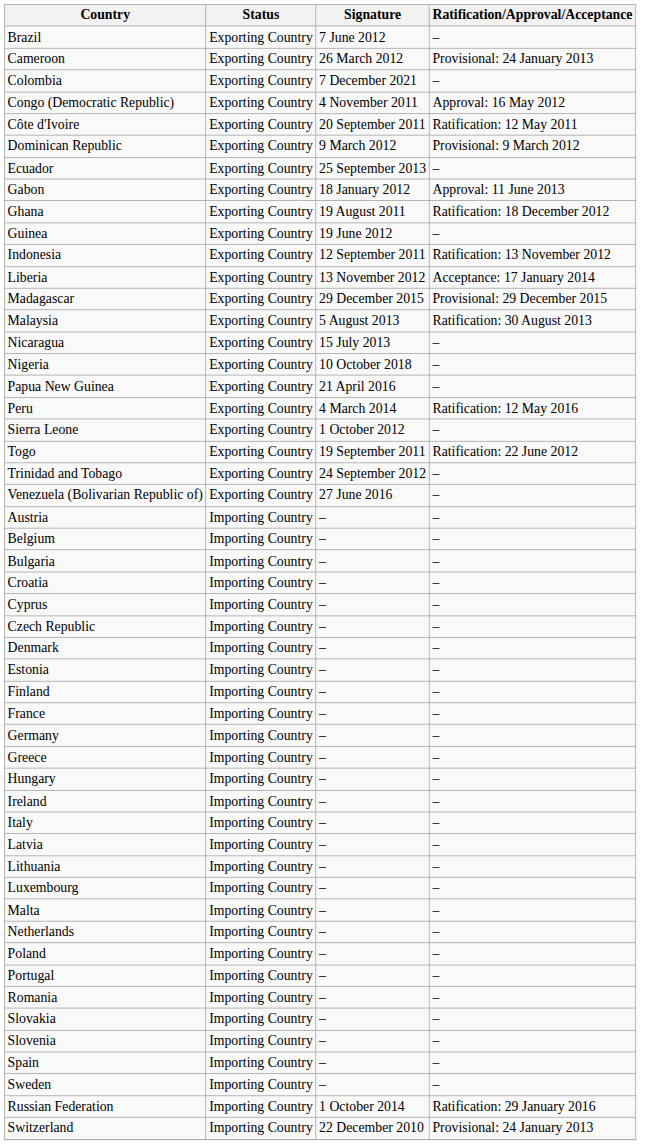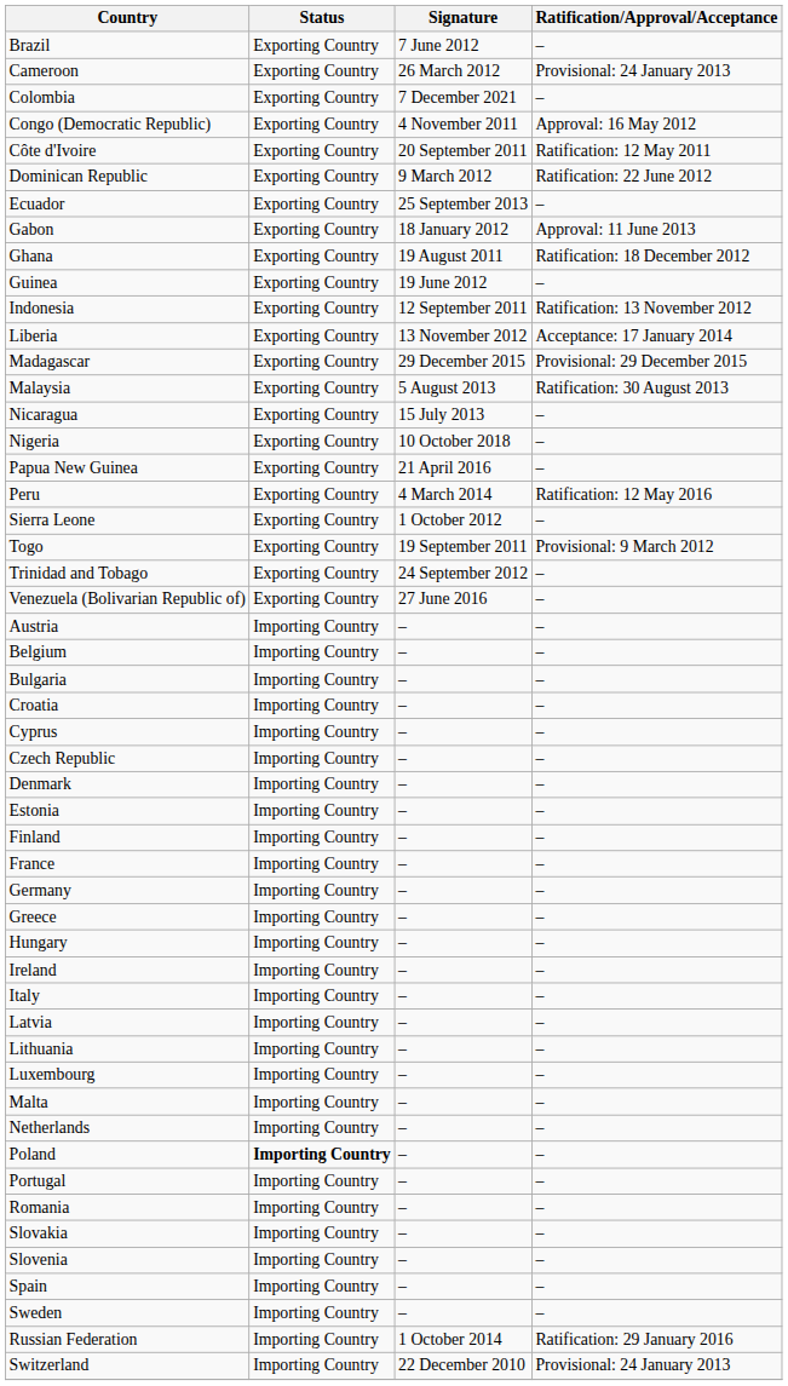 <table class="wikitable sortable">
 <tr>
 <th>Country</th>
 <th>Status</th>
 <th>Signature</th>
 <th>Ratification/Approval/Acceptance</th>
 </tr>
 <tr>
 <td>Brazil</td>
 <td>Exporting Country</td>
 <td>7 June 2012</td>
 <td>–</td>
 </tr>
 <tr>
 <td>Cameroon</td>
 <td>Exporting Country</td>
 <td>26 March 2012</td>
 <td>Provisional: 24 January 2013</td>
 </tr>
 <tr>
 <td>Colombia </td>
 <td>Exporting Country</td>
 <td>7 December 2021</td>
 <td>–</td>
 </tr>
 <tr>
 <td>Congo (Democratic Republic)</td>
 <td>Exporting Country</td>
 <td>4 November 2011</td>
 <td>Approval: 16 May 2012</td>
 </tr>
 <tr>
 <td>Côte d'Ivoire</td>
 <td>Exporting Country</td>
 <td>20 September 2011</td>
 <td>Ratification: 12 May 2011</td>
 </tr>
 <tr>
 <td>Dominican Republic</td>
 <td>Exporting Country</td>
 <td>9 March 2012</td>
-<td>Provisional: 9 March 2012</td>
+<td>Ratification: 22 June 2012</td>
 </tr>
 <tr>
 <td>Ecuador</td>
 <td>Exporting Country</td>
 <td>25 September 2013</td>
 <td>–</td>
 </tr>
 <tr>
 <td>Gabon</td>
 <td>Exporting Country</td>
 <td>18 January 2012</td>
 <td>Approval: 11 June 2013</td>
 </tr>
 <tr>
 <td>Ghana</td>
 <td>Exporting Country</td>
 <td>19 August 2011</td>
 <td>Ratification: 18 December 2012</td>
 </tr>
 <tr>
 <td>Guinea</td>
 <td>Exporting Country</td>
 <td>19 June 2012</td>
 <td>–</td>
 </tr>
 <tr>
 <td>Indonesia</td>
 <td>Exporting Country</td>
 <td>12 September 2011</td>
 <td>Ratification: 13 November 2012</td>
 </tr>
 <tr>
 <td>Liberia</td>
 <td>Exporting Country</td>
 <td>13 November 2012</td>
 <td>Acceptance: 17 January 2014</td>
 </tr>
 <tr>
 <td>Madagascar</td>
 <td>Exporting Country</td>
 <td>29 December 2015</td>
 <td>Provisional: 29 December 2015</td>
 </tr>
 <tr>
 <td>Malaysia</td>
 <td>Exporting Country</td>
 <td>5 August 2013</td>
 <td>Ratification: 30 August 2013</td>
 </tr>
 <tr>
 <td>Nicaragua</td>
 <td>Exporting Country</td>
 <td>15 July 2013</td>
 <td>–</td>
 </tr>
 <tr>
 <td>Nigeria</td>
 <td>Exporting Country</td>
 <td>10 October 2018</td>
 <td>–</td>
 </tr>
 <tr>
 <td>Papua New Guinea</td>
 <td>Exporting Country</td>
 <td>21 April 2016</td>
 <td>–</td>
 </tr>
 <tr>
 <td>Peru</td>
 <td>Exporting Country</td>
 <td>4 March 2014</td>
 <td>Ratification: 12 May 2016</td>
 </tr>
 <tr>
 <td>Sierra Leone</td>
 <td>Exporting Country</td>
 <td>1 October 2012</td>
 <td>–</td>
 </tr>
 <tr>
 <td>Togo</td>
 <td>Exporting Country</td>
 <td>19 September 2011</td>
-<td>Ratification: 22 June 2012</td>
+<td>Provisional: 9 March 2012</td>
 </tr>
 <tr>
 <td>Trinidad and Tobago</td>
 <td>Exporting Country</td>
 <td>24 September 2012</td>
 <td>–</td>
 </tr>
 <tr>
 <td>Venezuela (Bolivarian Republic of)</td>
 <td>Exporting Country</td>
 <td>27 June 2016</td>
 <td>–</td>
 </tr>
 <tr>
 <td>Austria</td>
 <td>Importing Country</td>
 <td>–</td>
 <td>–</td>
 </tr>
 <tr>
 <td>Belgium</td>
 <td>Importing Country</td>
 <td>–</td>
 <td>–</td>
 </tr>
 <tr>
 <td>Bulgaria</td>
 <td>Importing Country</td>
 <td>–</td>
 <td>–</td>
 </tr>
 <tr>
 <td>Croatia</td>
 <td>Importing Country</td>
 <td>–</td>
 <td>–</td>
 </tr>
 <tr>
 <td>Cyprus</td>
 <td>Importing Country</td>
 <td>–</td>
 <td>–</td>
 </tr>
 <tr>
 <td>Czech Republic</td>
 <td>Importing Country</td>
 <td>–</td>
 <td>–</td>
 </tr>
 <tr>
 <td>Denmark</td>
 <td>Importing Country</td>
 <td>–</td>
 <td>–</td>
 </tr>
 <tr>
 <td>Estonia</td>
 <td>Importing Country</td>
 <td>–</td>
 <td>–</td>
 </tr>
 <tr>
 <td>Finland</td>
 <td>Importing Country</td>
 <td>–</td>
 <td>–</td>
 </tr>
 <tr>
 <td>France</td>
 <td>Importing Country</td>
 <td>–</td>
 <td>–</td>
 </tr>
 <tr>
 <td>Germany</td>
 <td>Importing Country</td>
 <td>–</td>
 <td>–</td>
 </tr>
 <tr>
 <td>Greece</td>
 <td>Importing Country</td>
 <td>–</td>
 <td>–</td>
 </tr>
 <tr>
 <td>Hungary</td>
 <td>Importing Country</td>
 <td>–</td>
 <td>–</td>
 </tr>
 <tr>
 <td>Ireland</td>
 <td>Importing Country</td>
 <td>–</td>
 <td>–</td>
 </tr>
 <tr>
 <td>Italy</td>
 <td>Importing Country</td>
 <td>–</td>
 <td>–</td>
 </tr>
 <tr>
 <td>Latvia</td>
 <td>Importing Country</td>
 <td>–</td>
 <td>–</td>
 </tr>
 <tr>
 <td>Lithuania</td>
 <td>Importing Country</td>
 <td>–</td>
 <td>–</td>
 </tr>
 <tr>
 <td>Luxembourg</td>
 <td>Importing Country</td>
 <td>–</td>
 <td>–</td>
 </tr>
 <tr>
 <td>Malta</td>
 <td>Importing Country</td>
 <td>–</td>
 <td>–</td>
 </tr>
 <tr>
 <td>Netherlands</td>
 <td>Importing Country</td>
 <td>–</td>
 <td>–</td>
 </tr>
 <tr>
 <td>Poland</td>
-<td>Importing Country</td>
+<td><strong>Importing Country</strong></td>
 <td>–</td>
 <td>–</td>
 </tr>
 <tr>
 <td>Portugal</td>
 <td>Importing Country</td>
 <td>–</td>
 <td>–</td>
 </tr>
 <tr>
 <td>Romania</td>
 <td>Importing Country</td>
 <td>–</td>
 <td>–</td>
 </tr>
 <tr>
 <td>Slovakia</td>
 <td>Importing Country</td>
 <td>–</td>
 <td>–</td>
 </tr>
 <tr>
 <td>Slovenia</td>
 <td>Importing Country</td>
 <td>–</td>
 <td>–</td>
 </tr>
 <tr>
 <td>Spain</td>
 <td>Importing Country</td>
 <td>–</td>
 <td>–</td>
 </tr>
 <tr>
 <td>Sweden</td>
 <td>Importing Country</td>
 <td>–</td>
 <td>–</td>
 </tr>
 <tr>
 <td>Russian Federation</td>
 <td>Importing Country</td>
 <td>1 October 2014</td>
 <td>Ratification: 29 January 2016</td>
 </tr>
 <tr>
 <td>Switzerland</td>
 <td>Importing Country</td>
 <td>22 December 2010</td>
 <td>Provisional: 24 January 2013</td>
 </tr>
 <tr>
 </tr>
 </table>
